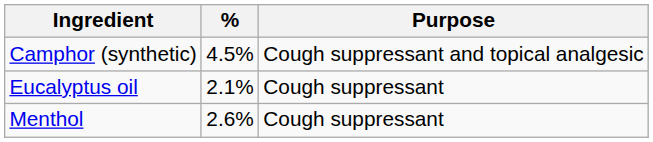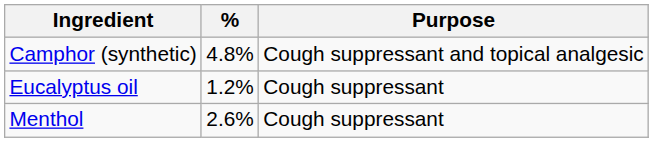 <table class="wikitable">
 <tr>
 <th>Ingredient</th>
 <th>%</th>
 <th>Purpose</th>
 </tr>
 <tr>
 <td><a href='#'>Camphor</a> (synthetic)</td>
-<td>4.5%</td>
+<td>4.8%</td>
 <td>Cough suppressant and topical analgesic</td>
 </tr>
 <tr>
 <td><a href='#'>Eucalyptus oil</a></td>
-<td>2.1%</td>
+<td>1.2%</td>
 <td>Cough suppressant</td>
 </tr>
 <tr>
 <td><a href='#'>Menthol</a></td>
 <td>2.6%</td>
 <td>Cough suppressant</td>
 </tr>
 </table>
